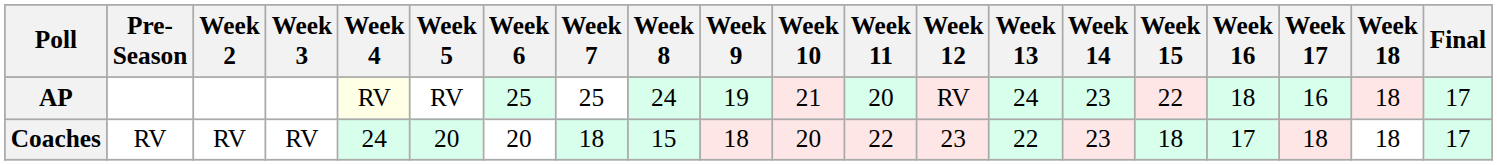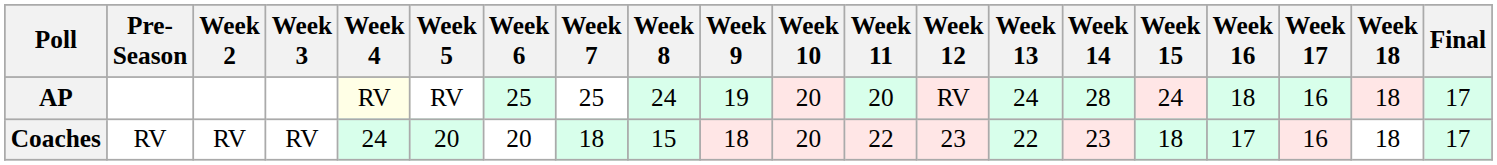 <table class="wikitable" style="white-space:nowrap;font-size:90%">
 <tr>
 <th>Poll</th>
 <th>Pre-<br>Season</th>
 <th>Week<br>2</th>
 <th>Week<br>3</th>
 <th>Week<br>4</th>
 <th>Week<br>5</th>
 <th>Week<br>6</th>
 <th>Week<br>7</th>
 <th>Week<br>8</th>
 <th>Week<br>9</th>
 <th>Week<br>10</th>
 <th>Week<br>11</th>
 <th>Week<br>12</th>
 <th>Week<br>13</th>
 <th>Week<br>14</th>
 <th>Week<br>15</th>
 <th>Week<br>16</th>
 <th>Week<br>17</th>
 <th>Week<br>18</th>
 <th>Final</th>
 </tr>
 <tr style="text-align:center;">
 <th>AP</th>
 <td style="background:#FFF;"></td>
 <td style="background:#FFF;"></td>
 <td style="background:#FFF;"></td>
 <td style="background:#FFFFE6;">RV</td>
 <td style="background:#FFF;">RV</td>
 <td style="background:#D8FFEB;">25</td>
 <td style="background:#FFF;">25</td>
 <td style="background:#D8FFEB;">24</td>
 <td style="background:#D8FFEB;">19</td>
-<td style="background:#FFE6E6;">21</td>
+<td style="background:#FFE6E6;">20</td>
 <td style="background:#D8FFEB;">20</td>
 <td style="background:#FFE6E6;">RV</td>
 <td style="background:#D8FFEB;">24</td>
-<td style="background:#D8FFEB;">23</td>
-<td style="background:#FFE6E6;">22</td>
+<td style="background:#D8FFEB;">28</td>
+<td style="background:#FFE6E6;">24</td>
 <td style="background:#D8FFEB;">18</td>
 <td style="background:#D8FFEB;">16</td>
 <td style="background:#FFE6E6;">18</td>
 <td style="background:#D8FFEB;">17</td>
 </tr>
 <tr style="text-align:center;">
 <th>Coaches</th>
 <td style="background:#FFF;">RV</td>
 <td style="background:#FFF;">RV</td>
 <td style="background:#FFF;">RV</td>
 <td style="background:#D8FFEB;">24</td>
 <td style="background:#D8FFEB;">20</td>
 <td style="background:#FFF;">20</td>
 <td style="background:#D8FFEB;">18</td>
 <td style="background:#D8FFEB;">15</td>
 <td style="background:#FFE6E6;">18</td>
 <td style="background:#FFE6E6;">20</td>
 <td style="background:#FFE6E6;">22</td>
 <td style="background:#FFE6E6;">23</td>
 <td style="background:#D8FFEB;">22</td>
 <td style="background:#FFE6E6;">23</td>
 <td style="background:#D8FFEB;">18</td>
 <td style="background:#D8FFEB;">17</td>
-<td style="background:#FFE6E6;">18</td>
+<td style="background:#FFE6E6;">16</td>
 <td style="background:#FFF;">18</td>
 <td style="background:#D8FFEB;">17</td>
 </tr>
 </table>
